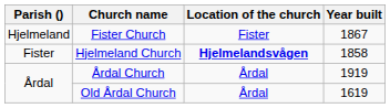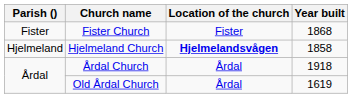 <table class="wikitable" style="text-align:center">
 <tr>
 <th>Parish ()</th>
 <th>Church name</th>
 <th>Location of the church</th>
 <th>Year built</th>
 </tr>
 <tr>
-<td rowspan="1">Hjelmeland</td>
+<td rowspan="1">Fister</td>
 <td><a href='#'>Fister Church</a></td>
 <td><a href='#'>Fister</a></td>
-<td>1867</td>
+<td>1868</td>
 </tr>
 <tr>
-<td rowspan="1">Fister</td>
+<td rowspan="1">Hjelmeland</td>
 <td><a href='#'>Hjelmeland Church</a></td>
 <td><strong><a href='#'>Hjelmelandsvågen</a></strong></td>
 <td>1858</td>
 </tr>
 <tr>
 <td rowspan="2">Årdal</td>
 <td><a href='#'>Årdal Church</a></td>
 <td><a href='#'>Årdal</a></td>
-<td>1919</td>
+<td>1918</td>
 </tr>
 <tr>
 <td><a href='#'>Old Årdal Church</a></td>
 <td><a href='#'>Årdal</a></td>
 <td>1619</td>
 </tr>
 </table>
